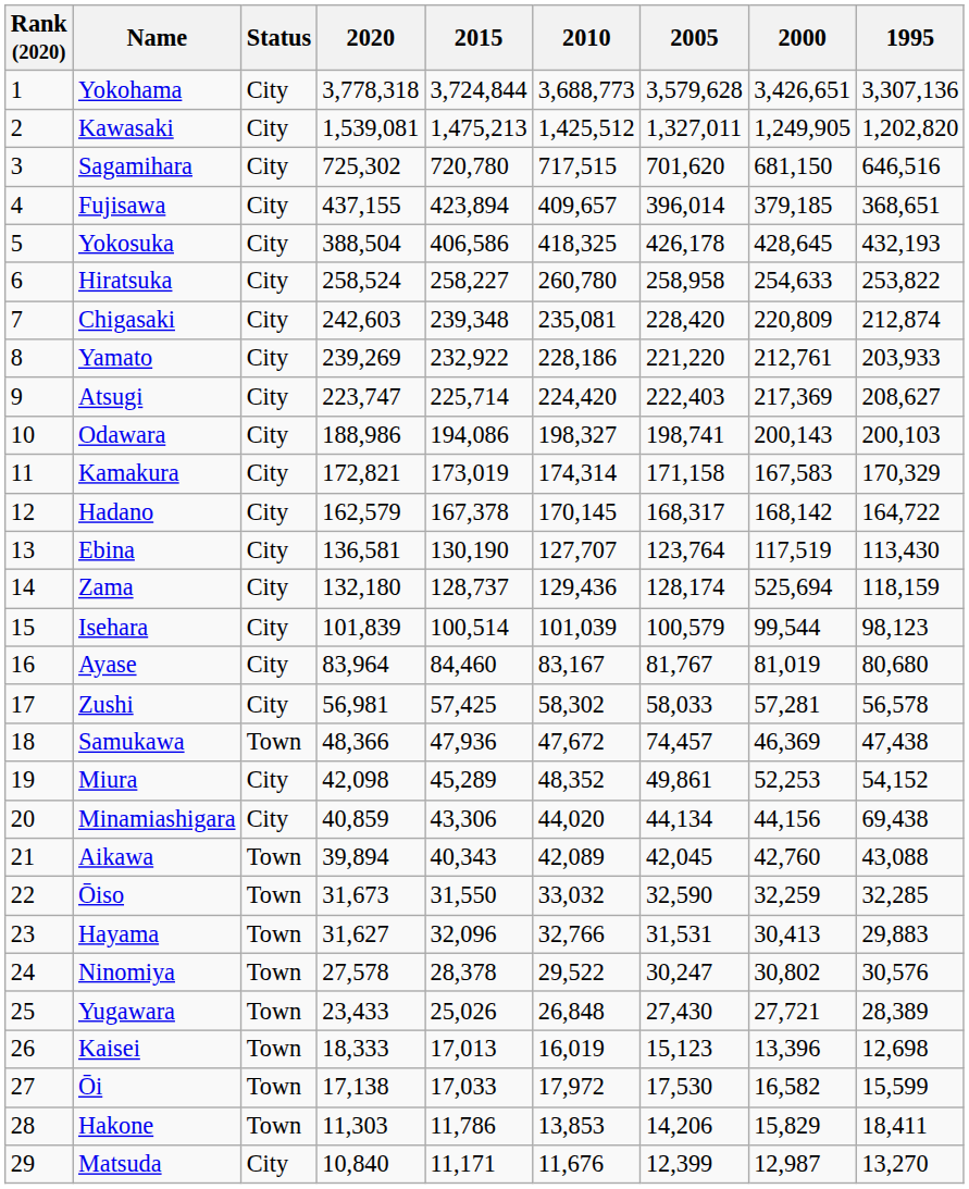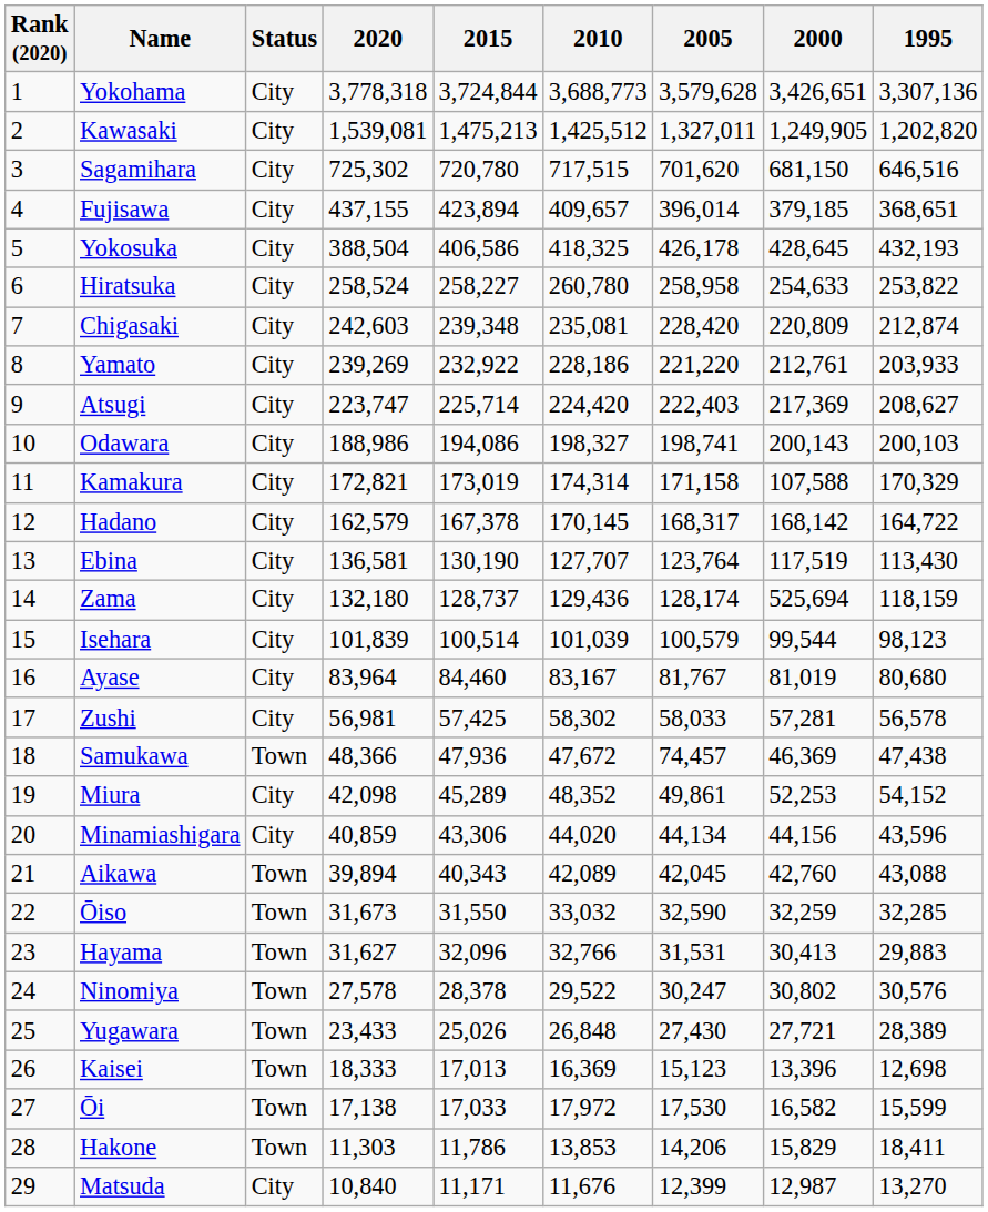 <table class="wikitable sortable">
 <tr>
 <th>Rank<br><small>(2020)</small></th>
 <th>Name</th>
 <th>Status</th>
 <th>2020</th>
 <th>2015</th>
 <th>2010</th>
 <th>2005</th>
 <th>2000</th>
 <th>1995</th>
 </tr>
 <tr>
 <td>1</td>
 <td><a href='#'>Yokohama</a></td>
 <td>City</td>
 <td>3,778,318</td>
 <td>3,724,844</td>
 <td>3,688,773</td>
 <td>3,579,628</td>
 <td>3,426,651</td>
 <td>3,307,136</td>
 </tr>
 <tr>
 <td>2</td>
 <td><a href='#'>Kawasaki</a></td>
 <td>City</td>
 <td>1,539,081</td>
 <td>1,475,213</td>
 <td>1,425,512</td>
 <td>1,327,011</td>
 <td>1,249,905</td>
 <td>1,202,820</td>
 </tr>
 <tr>
 <td>3</td>
 <td><a href='#'>Sagamihara</a></td>
 <td>City</td>
 <td>725,302</td>
 <td>720,780</td>
 <td>717,515</td>
 <td>701,620</td>
 <td>681,150</td>
 <td>646,516</td>
 </tr>
 <tr>
 <td>4</td>
 <td><a href='#'>Fujisawa</a></td>
 <td>City</td>
 <td>437,155</td>
 <td>423,894</td>
 <td>409,657</td>
 <td>396,014</td>
 <td>379,185</td>
 <td>368,651</td>
 </tr>
 <tr>
 <td>5</td>
 <td><a href='#'>Yokosuka</a></td>
 <td>City</td>
 <td>388,504</td>
 <td>406,586</td>
 <td>418,325</td>
 <td>426,178</td>
 <td>428,645</td>
 <td>432,193</td>
 </tr>
 <tr>
 <td>6</td>
 <td><a href='#'>Hiratsuka</a></td>
 <td>City</td>
 <td>258,524</td>
 <td>258,227</td>
 <td>260,780</td>
 <td>258,958</td>
 <td>254,633</td>
 <td>253,822</td>
 </tr>
 <tr>
 <td>7</td>
 <td><a href='#'>Chigasaki</a></td>
 <td>City</td>
 <td>242,603</td>
 <td>239,348</td>
 <td>235,081</td>
 <td>228,420</td>
 <td>220,809</td>
 <td>212,874</td>
 </tr>
 <tr>
 <td>8</td>
 <td><a href='#'>Yamato</a></td>
 <td>City</td>
 <td>239,269</td>
 <td>232,922</td>
 <td>228,186</td>
 <td>221,220</td>
 <td>212,761</td>
 <td>203,933</td>
 </tr>
 <tr>
 <td>9</td>
 <td><a href='#'>Atsugi</a></td>
 <td>City</td>
 <td>223,747</td>
 <td>225,714</td>
 <td>224,420</td>
 <td>222,403</td>
 <td>217,369</td>
 <td>208,627</td>
 </tr>
 <tr>
 <td>10</td>
 <td><a href='#'>Odawara</a></td>
 <td>City</td>
 <td>188,986</td>
 <td>194,086</td>
 <td>198,327</td>
 <td>198,741</td>
 <td>200,143</td>
 <td>200,103</td>
 </tr>
 <tr>
 <td>11</td>
 <td><a href='#'>Kamakura</a></td>
 <td>City</td>
 <td>172,821</td>
 <td>173,019</td>
 <td>174,314</td>
 <td>171,158</td>
-<td>167,583</td>
+<td>107,588</td>
 <td>170,329</td>
 </tr>
 <tr>
 <td>12</td>
 <td><a href='#'>Hadano</a></td>
 <td>City</td>
 <td>162,579</td>
 <td>167,378</td>
 <td>170,145</td>
 <td>168,317</td>
 <td>168,142</td>
 <td>164,722</td>
 </tr>
 <tr>
 <td>13</td>
 <td><a href='#'>Ebina</a></td>
 <td>City</td>
 <td>136,581</td>
 <td>130,190</td>
 <td>127,707</td>
 <td>123,764</td>
 <td>117,519</td>
 <td>113,430</td>
 </tr>
 <tr>
 <td>14</td>
 <td><a href='#'>Zama</a></td>
 <td>City</td>
 <td>132,180</td>
 <td>128,737</td>
 <td>129,436</td>
 <td>128,174</td>
 <td>525,694</td>
 <td>118,159</td>
 </tr>
 <tr>
 <td>15</td>
 <td><a href='#'>Isehara</a></td>
 <td>City</td>
 <td>101,839</td>
 <td>100,514</td>
 <td>101,039</td>
 <td>100,579</td>
 <td>99,544</td>
 <td>98,123</td>
 </tr>
 <tr>
 <td>16</td>
 <td><a href='#'>Ayase</a></td>
 <td>City</td>
 <td>83,964</td>
 <td>84,460</td>
 <td>83,167</td>
 <td>81,767</td>
 <td>81,019</td>
 <td>80,680</td>
 </tr>
 <tr>
 <td>17</td>
 <td><a href='#'>Zushi</a></td>
 <td>City</td>
 <td>56,981</td>
 <td>57,425</td>
 <td>58,302</td>
 <td>58,033</td>
 <td>57,281</td>
 <td>56,578</td>
 </tr>
 <tr>
 <td>18</td>
 <td><a href='#'>Samukawa</a></td>
 <td>Town</td>
 <td>48,366</td>
 <td>47,936</td>
 <td>47,672</td>
 <td>74,457</td>
 <td>46,369</td>
 <td>47,438</td>
 </tr>
 <tr>
 <td>19</td>
 <td><a href='#'>Miura</a></td>
 <td>City</td>
 <td>42,098</td>
 <td>45,289</td>
 <td>48,352</td>
 <td>49,861</td>
 <td>52,253</td>
 <td>54,152</td>
 </tr>
 <tr>
 <td>20</td>
 <td><a href='#'>Minamiashigara</a></td>
 <td>City</td>
 <td>40,859</td>
 <td>43,306</td>
 <td>44,020</td>
 <td>44,134</td>
 <td>44,156</td>
-<td>69,438</td>
+<td>43,596</td>
 </tr>
 <tr>
 <td>21</td>
 <td><a href='#'>Aikawa</a></td>
 <td>Town</td>
 <td>39,894</td>
 <td>40,343</td>
 <td>42,089</td>
 <td>42,045</td>
 <td>42,760</td>
 <td>43,088</td>
 </tr>
 <tr>
 <td>22</td>
 <td><a href='#'>Ōiso</a></td>
 <td>Town</td>
 <td>31,673</td>
 <td>31,550</td>
 <td>33,032</td>
 <td>32,590</td>
 <td>32,259</td>
 <td>32,285</td>
 </tr>
 <tr>
 <td>23</td>
 <td><a href='#'>Hayama</a></td>
 <td>Town</td>
 <td>31,627</td>
 <td>32,096</td>
 <td>32,766</td>
 <td>31,531</td>
 <td>30,413</td>
 <td>29,883</td>
 </tr>
 <tr>
 <td>24</td>
 <td><a href='#'>Ninomiya</a></td>
 <td>Town</td>
 <td>27,578</td>
 <td>28,378</td>
 <td>29,522</td>
 <td>30,247</td>
 <td>30,802</td>
 <td>30,576</td>
 </tr>
 <tr>
 <td>25</td>
 <td><a href='#'>Yugawara</a></td>
 <td>Town</td>
 <td>23,433</td>
 <td>25,026</td>
 <td>26,848</td>
 <td>27,430</td>
 <td>27,721</td>
 <td>28,389</td>
 </tr>
 <tr>
 <td>26</td>
 <td><a href='#'>Kaisei</a></td>
 <td>Town</td>
 <td>18,333</td>
 <td>17,013</td>
-<td>16,019</td>
+<td>16,369</td>
 <td>15,123</td>
 <td>13,396</td>
 <td>12,698</td>
 </tr>
 <tr>
 <td>27</td>
 <td><a href='#'>Ōi</a></td>
 <td>Town</td>
 <td>17,138</td>
 <td>17,033</td>
 <td>17,972</td>
 <td>17,530</td>
 <td>16,582</td>
 <td>15,599</td>
 </tr>
 <tr>
 <td>28</td>
 <td><a href='#'>Hakone</a></td>
 <td>Town</td>
 <td>11,303</td>
 <td>11,786</td>
 <td>13,853</td>
 <td>14,206</td>
 <td>15,829</td>
 <td>18,411</td>
 </tr>
 <tr>
 <td>29</td>
 <td><a href='#'>Matsuda</a></td>
 <td>City</td>
 <td>10,840</td>
 <td>11,171</td>
 <td>11,676</td>
 <td>12,399</td>
 <td>12,987</td>
 <td>13,270</td>
 </tr>
 </table>
